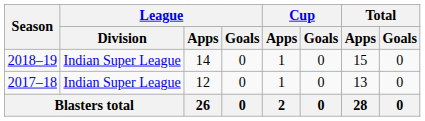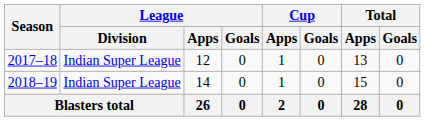 <table class="wikitable" style="text-align: center;">
 <tr>
 <th rowspan="2">Season</th>
 <th colspan="3"><a href='#'>League</a></th>
 <th colspan="2"><a href='#'>Cup</a></th>
 <th colspan="2">Total</th>
 </tr>
 <tr>
 <th>Division</th>
 <th>Apps</th>
 <th>Goals</th>
 <th>Apps</th>
 <th>Goals</th>
 <th>Apps</th>
 <th>Goals</th>
 </tr>
 <tr>
+<td><a href='#'>2017–18</a></td>
+<td><a href='#'>Indian Super League</a></td>
+<td>12</td>
+<td>0</td>
+<td>1</td>
+<td>0</td>
+<td>13</td>
+<td>0</td>
+</tr>
+<tr>
 <td><a href='#'>2018–19</a></td>
 <td><a href='#'>Indian Super League</a></td>
 <td>14</td>
 <td>0</td>
 <td>1</td>
 <td>0</td>
 <td>15</td>
-<td>0</td>
-</tr>
-<tr>
-<td><a href='#'>2017–18</a></td>
-<td><a href='#'>Indian Super League</a></td>
-<td>12</td>
-<td>0</td>
-<td>1</td>
-<td>0</td>
-<td>13</td>
 <td>0</td>
 </tr>
 <tr>
 <th colspan="2">Blasters total</th>
 <th>26</th>
 <th>0</th>
 <th>2</th>
 <th>0</th>
 <th>28</th>
 <th>0</th>
 </tr>
 </table>
